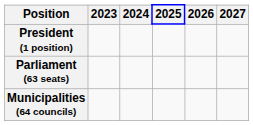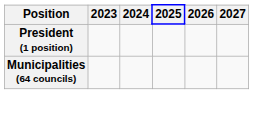 <table class="wikitable">
 <tr>
 <th>Position</th>
 <th>2023</th>
 <th>2024</th>
 <th style="border: 2px solid blue;">2025</th>
 <th>2026</th>
 <th>2027</th>
 </tr>
 <tr>
 <th>President<br><small>(1 position)</small></th>
 <td></td>
 <td></td>
 <td></td>
 <td></td>
 <td></td>
 </tr>
 <tr>
-<th>Parliament<br><small>(63 seats)</small></th>
-<td></td>
-<td></td>
-<td></td>
-<td></td>
-<td></td>
-</tr>
-<tr>
 <th>Municipalities<br><small>(64 councils)</small></th>
 <td></td>
 <td></td>
 <td></td>
 <td></td>
 <td></td>
 </tr>
 </table>
